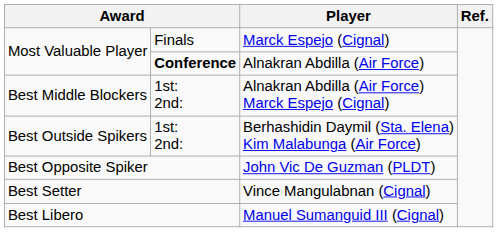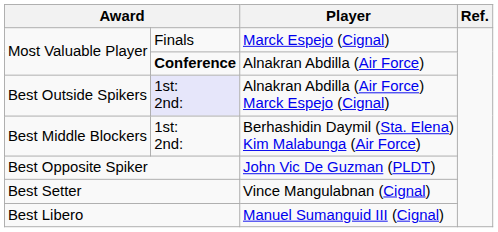 <table class="wikitable">
 <tr>
 <th colspan="2">Award</th>
 <th>Player</th>
 <th>Ref.</th>
 </tr>
 <tr>
 <td rowspan=2>Most Valuable Player</td>
 <td>Finals</td>
 <td><a href='#'>Marck Espejo</a> (<a href='#'>Cignal</a>)</td>
 <td rowspan=7 style="text-align:center;"></td>
 </tr>
 <tr>
 <td><strong>Conference</strong></td>
 <td>Alnakran Abdilla (<a href='#'>Air Force</a>)</td>
 </tr>
 <tr>
-<td>Best Middle Blockers</td>
-<td>1st:<br>2nd:</td>
+<td>Best Outside Spikers</td>
+<td style="background: lavender;">1st:<br>2nd:</td>
 <td>Alnakran Abdilla (<a href='#'>Air Force</a>)<br><a href='#'>Marck Espejo</a> (<a href='#'>Cignal</a>)</td>
 </tr>
 <tr>
-<td>Best Outside Spikers</td>
+<td>Best Middle Blockers</td>
 <td>1st:<br>2nd:</td>
 <td>Berhashidin Daymil (<a href='#'>Sta. Elena</a>)<br><a href='#'>Kim Malabunga</a> (<a href='#'>Air Force</a>)</td>
 </tr>
 <tr>
 <td colspan="2">Best Opposite Spiker</td>
 <td><a href='#'>John Vic De Guzman</a> (<a href='#'>PLDT</a>)</td>
 </tr>
 <tr>
 <td colspan="2">Best Setter</td>
 <td>Vince Mangulabnan (<a href='#'>Cignal</a>)</td>
 </tr>
 <tr>
 <td colspan="2">Best Libero</td>
 <td><a href='#'>Manuel Sumanguid III</a> (<a href='#'>Cignal</a>)</td>
 </tr>
 </table>
